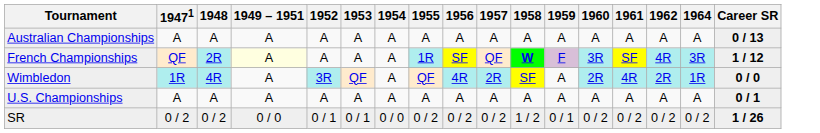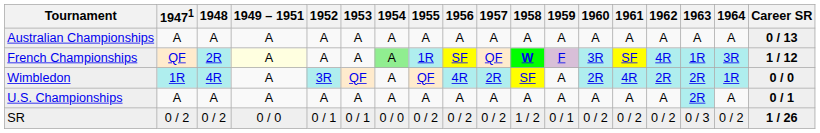 <table class="wikitable">
 <tr>
 <th>Tournament</th>
 <th>1947<sup>1</sup></th>
 <th>1948</th>
 <th>1949 – 1951</th>
 <th>1952</th>
 <th>1953</th>
 <th>1954</th>
 <th>1955</th>
 <th>1956</th>
 <th>1957</th>
 <th>1958</th>
 <th>1959</th>
 <th>1960</th>
 <th>1961</th>
 <th>1962</th>
+<th>1963</th>
 <th>1964</th>
 <th>Career SR</th>
 </tr>
 <tr>
 <td style="background:#EFEFEF;"><a href='#'>Australian Championships</a></td>
+<td align="center">A</td>
 <td align="center">A</td>
 <td align="center">A</td>
 <td align="center">A</td>
 <td align="center">A</td>
 <td align="center">A</td>
 <td align="center">A</td>
 <td align="center">A</td>
 <td align="center">A</td>
 <td align="center">A</td>
 <td align="center">A</td>
 <td align="center">A</td>
 <td align="center">A</td>
 <td align="center">A</td>
 <td align="center">A</td>
 <td align="center">A</td>
 <td align="center" style="background:#EFEFEF;"><strong>0 / 13</strong></td>
 </tr>
 <tr>
 <td style="background:#EFEFEF;"><a href='#'>French Championships</a></td>
 <td align="center" style="background:#ffebcd;"><a href='#'>QF</a></td>
 <td align="center" style="background:#afeeee;"><a href='#'>2R</a></td>
 <td align="center" style="background: lightyellow;">A</td>
 <td align="center">A</td>
 <td align="center">A</td>
-<td align="center">A</td>
+<td align="center" style="background: lightgreen;">A</td>
 <td align="center" style="background:#afeeee;"><a href='#'>1R</a></td>
 <td align="center" style="background:yellow;"><a href='#'>SF</a></td>
 <td align="center" style="background:#ffebcd;"><a href='#'>QF</a></td>
 <td align="center" style="background:#00ff00;"><strong><a href='#'>W</a></strong></td>
 <td align="center" style="background:#D8BFD8;"><a href='#'>F</a></td>
 <td align="center" style="background:#afeeee;"><a href='#'>3R</a></td>
 <td align="center" style="background:yellow;"><a href='#'>SF</a></td>
 <td align="center" style="background:#afeeee;"><a href='#'>4R</a></td>
+<td align="center" style="background:#afeeee;"><a href='#'>1R</a></td>
 <td align="center" style="background:#afeeee;"><a href='#'>3R</a></td>
 <td align="center" style="background:#EFEFEF;"><strong>1 / 12</strong></td>
 </tr>
 <tr>
 <td style="background:#EFEFEF;"><a href='#'>Wimbledon</a></td>
 <td align="center" style="background:#afeeee;"><a href='#'>1R</a></td>
 <td align="center" style="background:#afeeee;"><a href='#'>4R</a></td>
 <td align="center">A</td>
 <td align="center" style="background:#afeeee;"><a href='#'>3R</a></td>
 <td align="center" style="background:#ffebcd;"><a href='#'>QF</a></td>
 <td align="center">A</td>
 <td align="center" style="background:#ffebcd;"><a href='#'>QF</a></td>
 <td align="center" style="background:#afeeee;"><a href='#'>4R</a></td>
 <td align="center" style="background:#afeeee;"><a href='#'>2R</a></td>
 <td align="center" style="background:yellow;"><a href='#'>SF</a></td>
 <td align="center">A</td>
 <td align="center" style="background:#afeeee;"><a href='#'>2R</a></td>
 <td align="center" style="background:#afeeee;"><a href='#'>4R</a></td>
+<td align="center" style="background:#afeeee;"><a href='#'>2R</a></td>
 <td align="center" style="background:#afeeee;"><a href='#'>2R</a></td>
 <td align="center" style="background:#afeeee;"><a href='#'>1R</a></td>
 <td align="center" style="background:#EFEFEF;"><strong>0 / 0</strong></td>
 </tr>
 <tr>
 <td style="background:#EFEFEF;"><a href='#'>U.S. Championships</a></td>
 <td align="center">A</td>
 <td align="center">A</td>
 <td align="center">A</td>
 <td align="center">A</td>
 <td align="center">A</td>
 <td align="center">A</td>
 <td align="center">A</td>
 <td align="center">A</td>
 <td align="center">A</td>
 <td align="center">A</td>
 <td align="center">A</td>
 <td align="center">A</td>
 <td align="center">A</td>
 <td align="center">A</td>
+<td align="center" style="background:#afeeee;"><a href='#'>2R</a></td>
 <td align="center">A</td>
 <td align="center" style="background:#EFEFEF;"><strong>0 / 1</strong></td>
 </tr>
 <tr>
 <td style="background:#EFEFEF;">SR</td>
 <td align="center" style="background:#EFEFEF;">0 / 2</td>
 <td align="center" style="background:#EFEFEF;">0 / 2</td>
 <td align="center" style="background:#EFEFEF;">0 / 0</td>
 <td align="center" style="background:#EFEFEF;">0 / 1</td>
 <td align="center" style="background:#EFEFEF;">0 / 1</td>
 <td align="center" style="background:#EFEFEF;">0 / 0</td>
 <td align="center" style="background:#EFEFEF;">0 / 2</td>
 <td align="center" style="background:#EFEFEF;">0 / 2</td>
 <td align="center" style="background:#EFEFEF;">0 / 2</td>
 <td align="center" style="background:#EFEFEF;">1 / 2</td>
 <td align="center" style="background:#EFEFEF;">0 / 1</td>
 <td align="center" style="background:#EFEFEF;">0 / 2</td>
 <td align="center" style="background:#EFEFEF;">0 / 2</td>
 <td align="center" style="background:#EFEFEF;">0 / 2</td>
+<td align="center" style="background:#EFEFEF;">0 / 3</td>
 <td align="center" style="background:#EFEFEF;">0 / 2</td>
 <td align="center" style="background:#EFEFEF;"><strong>1 / 26</strong></td>
 </tr>
 </table>
